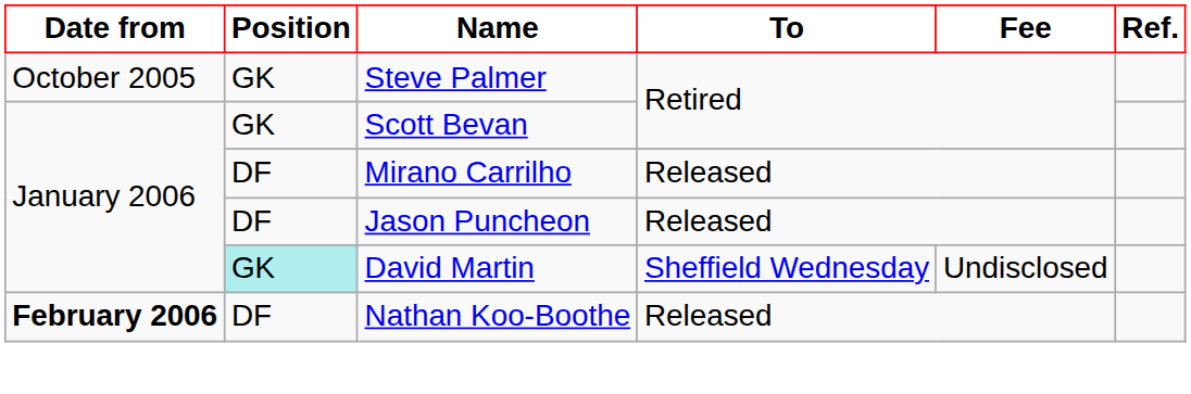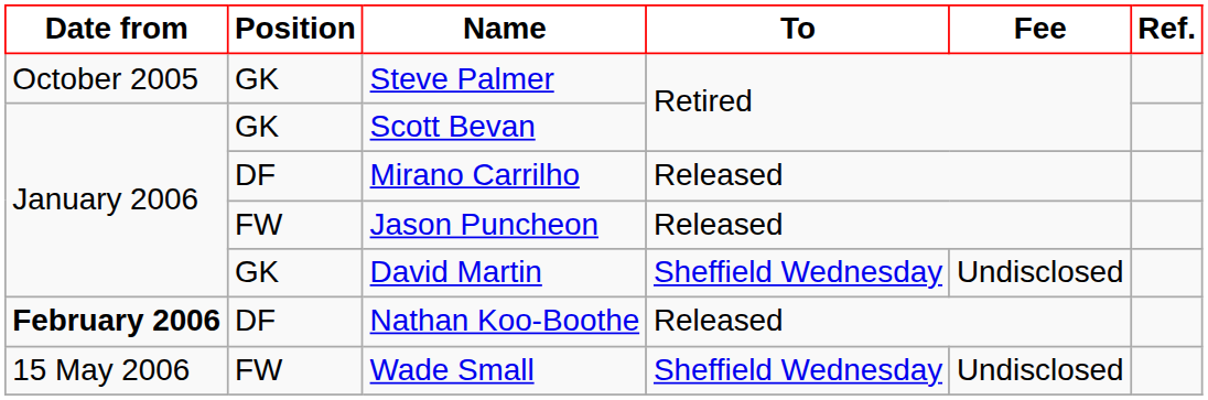 <table class="wikitable">
 <tr>
 <th style="background:#FFFFFF; color:black; border:1px solid red;">Date from</th>
 <th style="background:#FFFFFF; color:black; border:1px solid red;">Position</th>
 <th style="background:#FFFFFF; color:black; border:1px solid red;">Name</th>
 <th style="background:#FFFFFF; color:black; border:1px solid red;">To</th>
 <th style="background:#FFFFFF; color:black; border:1px solid red;">Fee</th>
 <th style="background:#FFFFFF; color:black; border:1px solid red;">Ref.</th>
 </tr>
 <tr>
 <td>October 2005</td>
 <td>GK</td>
 <td> <a href='#'>Steve Palmer</a></td>
 <td rowspan="2" colspan="2">Retired</td>
 <td></td>
 </tr>
 <tr>
 <td rowspan="4">January 2006</td>
 <td>GK</td>
 <td> <a href='#'>Scott Bevan</a></td>
 <td></td>
 </tr>
 <tr>
 <td>DF</td>
 <td> <a href='#'>Mirano Carrilho</a></td>
 <td colspan="2">Released</td>
 <td></td>
 </tr>
 <tr>
-<td>DF</td>
+<td>FW</td>
 <td> <a href='#'>Jason Puncheon</a></td>
 <td colspan="2">Released</td>
 <td></td>
 </tr>
 <tr>
-<td style="background: paleturquoise;">GK</td>
+<td>GK</td>
 <td> <a href='#'>David Martin</a></td>
 <td><a href='#'>Sheffield Wednesday</a></td>
 <td>Undisclosed</td>
 <td></td>
 </tr>
 <tr>
 <td><strong>February 2006</strong></td>
 <td>DF</td>
 <td> <a href='#'>Nathan Koo-Boothe</a></td>
 <td colspan="2">Released</td>
 <td></td>
 </tr>
+<tr>
+<td>15 May 2006</td>
+<td>FW</td>
+<td> <a href='#'>Wade Small</a></td>
+<td><a href='#'>Sheffield Wednesday</a></td>
+<td>Undisclosed</td>
+<td></td>
+</tr>
 </table>
